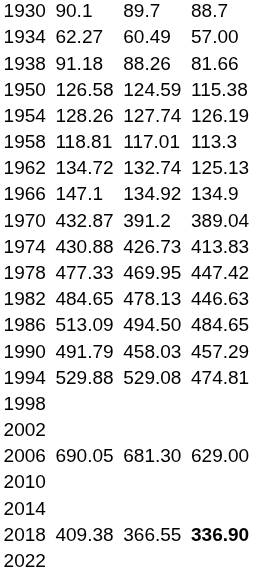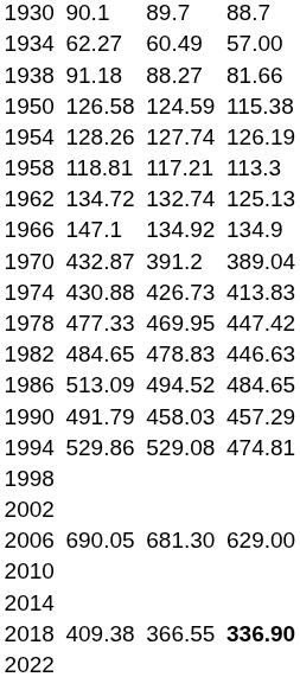 <table>
 <tr>
 <td>1930</td>
 <td></td>
 <td>90.1</td>
 <td></td>
 <td>89.7</td>
 <td></td>
 <td>88.7</td>
 </tr>
 <tr>
 <td>1934</td>
 <td></td>
 <td>62.27</td>
 <td></td>
 <td>60.49</td>
 <td></td>
 <td>57.00</td>
 </tr>
 <tr>
 <td>1938</td>
 <td></td>
 <td>91.18</td>
 <td></td>
-<td>88.26</td>
+<td>88.27</td>
 <td></td>
 <td>81.66</td>
 </tr>
 <tr>
 <td>1950</td>
 <td></td>
 <td>126.58</td>
 <td></td>
 <td>124.59</td>
 <td></td>
 <td>115.38</td>
 </tr>
 <tr>
 <td>1954</td>
 <td></td>
 <td>128.26</td>
 <td></td>
 <td>127.74</td>
 <td></td>
 <td>126.19</td>
 </tr>
 <tr>
 <td>1958</td>
 <td></td>
 <td>118.81</td>
 <td></td>
-<td>117.01</td>
+<td>117.21</td>
 <td></td>
 <td>113.3</td>
 </tr>
 <tr>
 <td>1962</td>
 <td></td>
 <td>134.72</td>
 <td></td>
 <td>132.74</td>
 <td></td>
 <td>125.13</td>
 </tr>
 <tr>
 <td>1966</td>
 <td></td>
 <td>147.1</td>
 <td></td>
 <td>134.92</td>
 <td></td>
 <td>134.9</td>
 </tr>
 <tr>
 <td>1970</td>
 <td></td>
 <td>432.87</td>
 <td></td>
 <td>391.2</td>
 <td></td>
 <td>389.04</td>
 </tr>
 <tr>
 <td>1974</td>
 <td></td>
 <td>430.88</td>
 <td></td>
 <td>426.73</td>
 <td></td>
 <td>413.83</td>
 </tr>
 <tr>
 <td>1978</td>
 <td></td>
 <td>477.33</td>
 <td></td>
 <td>469.95</td>
 <td></td>
 <td>447.42</td>
 </tr>
 <tr>
 <td>1982</td>
 <td></td>
 <td>484.65</td>
 <td></td>
-<td>478.13</td>
+<td>478.83</td>
 <td></td>
 <td>446.63</td>
 </tr>
 <tr>
 <td>1986</td>
 <td></td>
 <td>513.09</td>
 <td></td>
-<td>494.50</td>
+<td>494.52</td>
 <td></td>
 <td>484.65</td>
 </tr>
 <tr>
 <td>1990</td>
 <td></td>
 <td>491.79</td>
 <td></td>
 <td>458.03</td>
 <td></td>
 <td>457.29</td>
 </tr>
 <tr>
 <td>1994</td>
 <td></td>
-<td>529.88</td>
+<td>529.86</td>
 <td></td>
 <td>529.08</td>
 <td></td>
 <td>474.81</td>
 </tr>
 <tr>
 <td>1998</td>
 <td></td>
 <td></td>
 <td></td>
 <td></td>
 <td></td>
 <td></td>
 </tr>
 <tr>
 <td>2002</td>
 <td></td>
 <td></td>
 <td></td>
 <td></td>
 <td></td>
 <td></td>
 </tr>
 <tr>
 <td>2006</td>
 <td></td>
 <td>690.05</td>
 <td></td>
 <td>681.30</td>
 <td></td>
 <td>629.00</td>
 </tr>
 <tr>
 <td>2010<br></td>
 <td></td>
 <td></td>
 <td></td>
 <td></td>
 <td></td>
 <td></td>
 </tr>
 <tr>
 <td>2014<br></td>
 <td></td>
 <td></td>
 <td></td>
 <td></td>
 <td></td>
 <td></td>
 </tr>
 <tr>
 <td>2018<br></td>
 <td></td>
 <td>409.38</td>
 <td></td>
 <td>366.55</td>
 <td></td>
 <td><strong>336.90</strong></td>
 </tr>
 <tr>
 <td>2022<br></td>
 <td></td>
 <td></td>
 <td></td>
 <td></td>
 <td></td>
 <td></td>
 </tr>
 </table>
